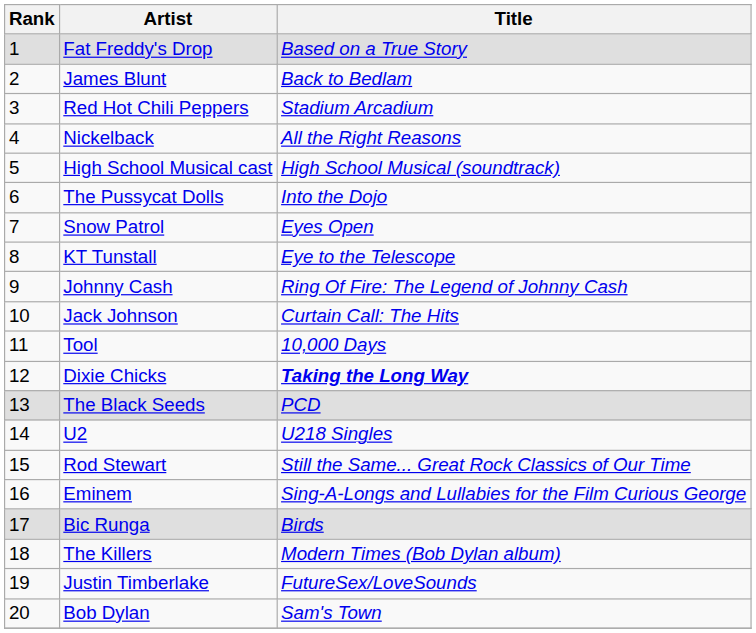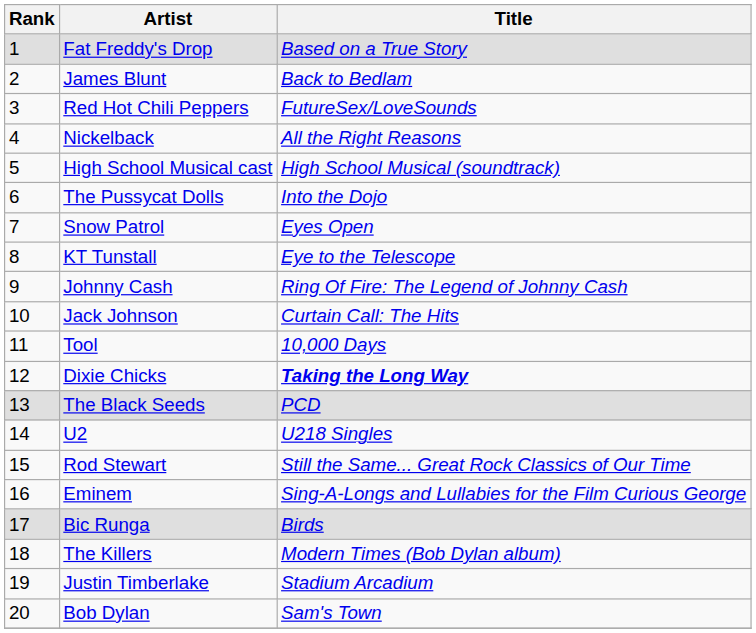 <table class="wikitable sortable">
 <tr>
 <th>Rank</th>
 <th>Artist</th>
 <th>Title</th>
 </tr>
 <tr bgcolor="#DFDFDF">
 <td>1</td>
 <td><a href='#'>Fat Freddy's Drop</a></td>
 <td><em><a href='#'>Based on a True Story</a></em></td>
 </tr>
 <tr>
 <td>2</td>
 <td><a href='#'>James Blunt</a></td>
 <td><em><a href='#'>Back to Bedlam</a></em></td>
 </tr>
 <tr>
 <td>3</td>
 <td><a href='#'>Red Hot Chili Peppers</a></td>
-<td><em><a href='#'>Stadium Arcadium</a></em></td>
+<td><em><a href='#'>FutureSex/LoveSounds</a></em></td>
 </tr>
 <tr>
 <td>4</td>
 <td><a href='#'>Nickelback</a></td>
 <td><em><a href='#'>All the Right Reasons</a></em></td>
 </tr>
 <tr>
 <td>5</td>
 <td><a href='#'>High School Musical cast</a></td>
 <td><em><a href='#'>High School Musical (soundtrack)</a></em></td>
 </tr>
 <tr>
 <td>6</td>
 <td><a href='#'>The Pussycat Dolls</a></td>
 <td><em><a href='#'>Into the Dojo</a></em></td>
 </tr>
 <tr>
 <td>7</td>
 <td><a href='#'>Snow Patrol</a></td>
 <td><em><a href='#'>Eyes Open</a></em></td>
 </tr>
 <tr>
 <td>8</td>
 <td><a href='#'>KT Tunstall</a></td>
 <td><em><a href='#'>Eye to the Telescope</a></em></td>
 </tr>
 <tr>
 <td>9</td>
 <td><a href='#'>Johnny Cash</a></td>
 <td><em><a href='#'>Ring Of Fire: The Legend of Johnny Cash</a></em></td>
 </tr>
 <tr>
 <td>10</td>
 <td><a href='#'>Jack Johnson</a></td>
 <td><em><a href='#'>Curtain Call: The Hits</a></em></td>
 </tr>
 <tr>
 <td>11</td>
 <td><a href='#'>Tool</a></td>
 <td><em><a href='#'>10,000 Days</a></em></td>
 </tr>
 <tr>
 <td>12</td>
 <td><a href='#'>Dixie Chicks</a></td>
 <td><strong><em><a href='#'>Taking the Long Way</a></em></strong></td>
 </tr>
 <tr bgcolor="#DFDFDF">
 <td>13</td>
 <td><a href='#'>The Black Seeds</a></td>
 <td><em><a href='#'>PCD</a></em></td>
 </tr>
 <tr>
 <td>14</td>
 <td><a href='#'>U2</a></td>
 <td><em><a href='#'>U218 Singles</a></em></td>
 </tr>
 <tr>
 <td>15</td>
 <td><a href='#'>Rod Stewart</a></td>
 <td><em><a href='#'>Still the Same... Great Rock Classics of Our Time</a></em></td>
 </tr>
 <tr>
 <td>16</td>
 <td><a href='#'>Eminem</a></td>
 <td><em><a href='#'>Sing-A-Longs and Lullabies for the Film Curious George</a></em></td>
 </tr>
 <tr bgcolor="#DFDFDF">
 <td>17</td>
 <td><a href='#'>Bic Runga</a></td>
 <td><em><a href='#'>Birds</a></em></td>
 </tr>
 <tr>
 <td>18</td>
 <td><a href='#'>The Killers</a></td>
 <td><em><a href='#'>Modern Times (Bob Dylan album)</a></em></td>
 </tr>
 <tr>
 <td>19</td>
 <td><a href='#'>Justin Timberlake</a></td>
-<td><em><a href='#'>FutureSex/LoveSounds</a></em></td>
+<td><em><a href='#'>Stadium Arcadium</a></em></td>
 </tr>
 <tr>
 <td>20</td>
 <td><a href='#'>Bob Dylan</a></td>
 <td><em><a href='#'>Sam's Town</a></em></td>
 </tr>
 <tr>
 </tr>
 </table>
